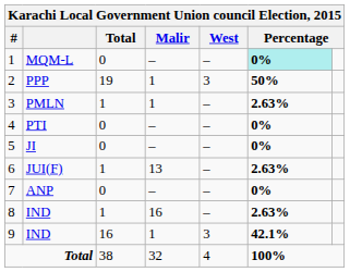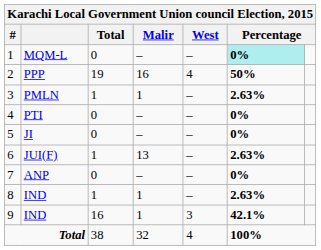 <table class="wikitable">
 <tr>
 <th colspan="11">Karachi Local Government Union council Election, 2015</th>
 </tr>
 <tr>
 <th>#</th>
 <th></th>
 <th><strong>Total</strong></th>
 <th><a href='#'><strong>Malir</strong></a></th>
 <th><a href='#'><strong>West</strong></a></th>
 <th colspan="2">Percentage</th>
 </tr>
 <tr>
 <td>1</td>
 <td> <a href='#'>MQM-L</a></td>
 <td>0</td>
 <td>–</td>
 <td>–</td>
 <td style="background: paleturquoise;"><strong>0%</strong></td>
 <td></td>
 </tr>
 <tr>
 <td>2</td>
 <td align="left"> <a href='#'>PPP</a></td>
 <td>19</td>
-<td>1</td>
-<td>3</td>
+<td>16</td>
+<td>4</td>
 <td><strong>50%</strong></td>
 <td></td>
 </tr>
 <tr>
 <td>3</td>
 <td> <a href='#'>PMLN</a></td>
 <td>1</td>
 <td>1</td>
 <td>–</td>
 <td><strong>2.63%</strong></td>
 <td></td>
 </tr>
 <tr>
 <td>4</td>
 <td> <a href='#'>PTI</a></td>
 <td>0</td>
 <td>–</td>
 <td>–</td>
 <td><strong>0%</strong></td>
 <td></td>
 </tr>
 <tr>
 <td>5</td>
 <td> <a href='#'>JI</a></td>
 <td>0</td>
 <td>–</td>
 <td>–</td>
 <td><strong>0%</strong></td>
 <td></td>
 </tr>
 <tr>
 <td>6</td>
 <td> <a href='#'>JUI(F)</a></td>
 <td>1</td>
 <td>13</td>
 <td>–</td>
 <td><strong>2.63%</strong></td>
 <td></td>
 </tr>
 <tr>
 <td>7</td>
 <td> <a href='#'>ANP</a></td>
 <td>0</td>
 <td>–</td>
 <td>–</td>
 <td><strong>0%</strong></td>
 <td></td>
 </tr>
 <tr>
 <td>8</td>
 <td><a href='#'>IND</a></td>
 <td>1</td>
-<td>16</td>
+<td>1</td>
 <td>–</td>
 <td><strong>2.63%</strong></td>
 <td></td>
 </tr>
 <tr>
 <td>9</td>
 <td><a href='#'>IND</a></td>
 <td>16</td>
 <td>1</td>
 <td>3</td>
 <td><strong>42.1%</strong></td>
 <td></td>
 </tr>
 <tr>
 <td colspan="2" align="right"><strong><em>Total</em></strong></td>
 <td>38</td>
 <td>32</td>
 <td>4</td>
 <td colspan="2"><strong>100%</strong></td>
 </tr>
 </table>
